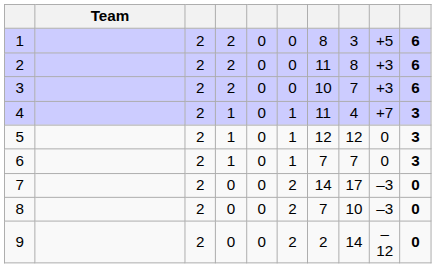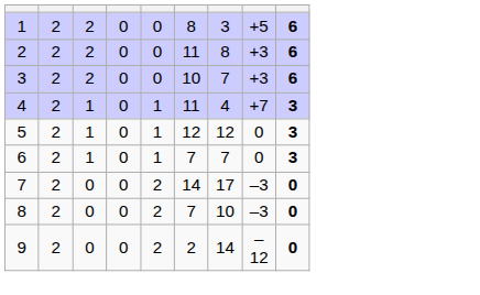 <table class="wikitable" style="text-align: center; font-size: 100%;">
 <tr>
 <th width="25"></th>
-<th width="150">Team</th>
 <th width="25"></th>
 <th width="25"></th>
 <th width="25"></th>
 <th width="25"></th>
 <th width="25"></th>
 <th width="25"></th>
 <th width="25"></th>
 <th width="25"></th>
 </tr>
 <tr style="background-color: #ccccff;">
 <td>1</td>
-<td align=left></td>
 <td>2</td>
 <td>2</td>
 <td>0</td>
 <td>0</td>
 <td>8</td>
 <td>3</td>
 <td>+5</td>
 <td><strong>6</strong></td>
 </tr>
 <tr style="background-color: #ccccff;">
 <td>2</td>
-<td align=left></td>
 <td>2</td>
 <td>2</td>
 <td>0</td>
 <td>0</td>
 <td>11</td>
 <td>8</td>
 <td>+3</td>
 <td><strong>6</strong></td>
 </tr>
 <tr style="background-color: #ccccff;">
 <td>3</td>
-<td align=left></td>
 <td>2</td>
 <td>2</td>
 <td>0</td>
 <td>0</td>
 <td>10</td>
 <td>7</td>
 <td>+3</td>
 <td><strong>6</strong></td>
 </tr>
 <tr style="background-color: #ccccff;">
 <td>4</td>
-<td align=left></td>
 <td>2</td>
 <td>1</td>
 <td>0</td>
 <td>1</td>
 <td>11</td>
 <td>4</td>
 <td>+7</td>
 <td><strong>3</strong></td>
 </tr>
 <tr>
 <td>5</td>
-<td align=left></td>
 <td>2</td>
 <td>1</td>
 <td>0</td>
 <td>1</td>
 <td>12</td>
 <td>12</td>
 <td>0</td>
 <td><strong>3</strong></td>
 </tr>
 <tr>
 <td>6</td>
-<td align=left></td>
 <td>2</td>
 <td>1</td>
 <td>0</td>
 <td>1</td>
 <td>7</td>
 <td>7</td>
 <td>0</td>
 <td><strong>3</strong></td>
 </tr>
 <tr>
 <td>7</td>
-<td align=left></td>
 <td>2</td>
 <td>0</td>
 <td>0</td>
 <td>2</td>
 <td>14</td>
 <td>17</td>
 <td>–3</td>
 <td><strong>0</strong></td>
 </tr>
 <tr>
 <td>8</td>
-<td align=left></td>
 <td>2</td>
 <td>0</td>
 <td>0</td>
 <td>2</td>
 <td>7</td>
 <td>10</td>
 <td>–3</td>
 <td><strong>0</strong></td>
 </tr>
 <tr>
 <td>9</td>
-<td align=left></td>
 <td>2</td>
 <td>0</td>
 <td>0</td>
 <td>2</td>
 <td>2</td>
 <td>14</td>
 <td>–12</td>
 <td><strong>0</strong></td>
 </tr>
 </table>
